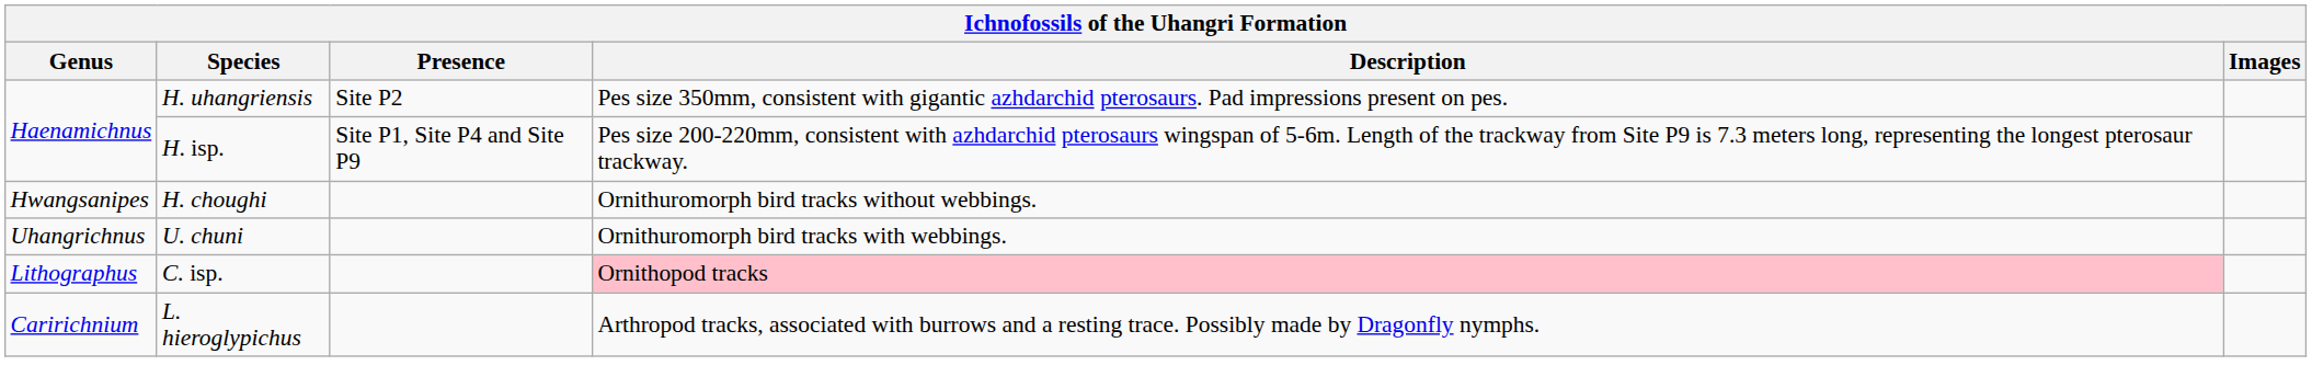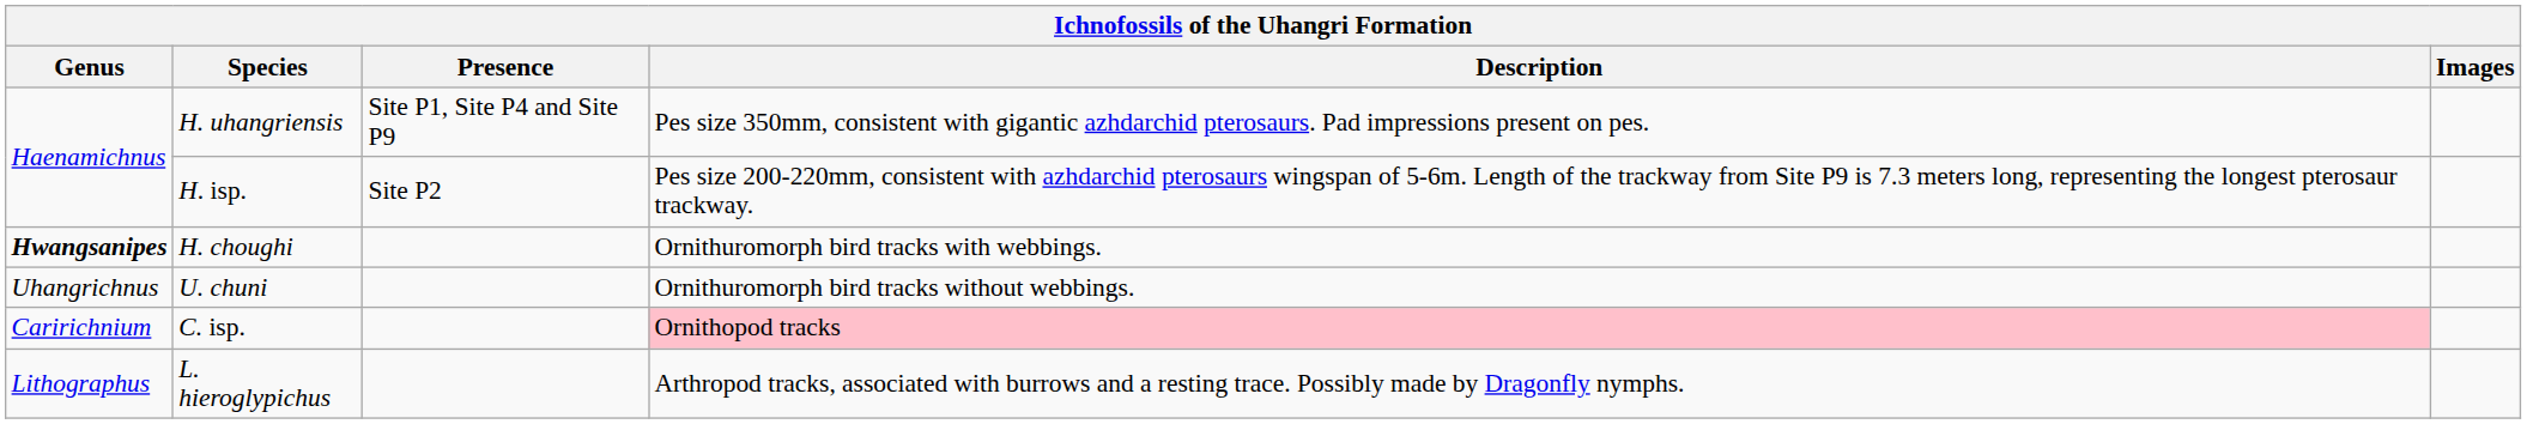 <table class="wikitable" align="center">
 <tr>
 <th colspan="6" align="center"><strong><a href='#'>Ichnofossils</a> of the Uhangri Formation</strong></th>
 </tr>
 <tr>
 <th>Genus</th>
 <th>Species</th>
 <th>Presence</th>
 <th>Description</th>
 <th>Images</th>
 </tr>
 <tr>
 <td rowspan=2><em><a href='#'>Haenamichnus</a></em></td>
 <td><em>H. uhangriensis</em></td>
-<td>Site P2</td>
+<td>Site P1, Site P4 and Site P9</td>
 <td>Pes size 350mm, consistent with gigantic <a href='#'>azhdarchid</a> <a href='#'>pterosaurs</a>. Pad impressions present on pes.</td>
 <td></td>
 </tr>
 <tr>
 <td><em>H</em>. isp.</td>
-<td>Site P1, Site P4 and Site P9</td>
+<td>Site P2</td>
 <td>Pes size 200-220mm, consistent with <a href='#'>azhdarchid</a> <a href='#'>pterosaurs</a> wingspan of 5-6m. Length of the trackway from Site P9 is 7.3 meters long, representing the longest pterosaur trackway.</td>
 <td></td>
 </tr>
 <tr>
-<td><em>Hwangsanipes</em></td>
+<td><strong><em>Hwangsanipes</em></strong></td>
 <td><em>H. choughi</em></td>
 <td></td>
-<td>Ornithuromorph bird tracks without webbings.</td>
+<td>Ornithuromorph bird tracks with webbings.</td>
 <td></td>
 </tr>
 <tr>
 <td><em>Uhangrichnus</em></td>
 <td><em>U. chuni</em></td>
 <td></td>
-<td>Ornithuromorph bird tracks with webbings.</td>
+<td>Ornithuromorph bird tracks without webbings.</td>
 <td></td>
 </tr>
 <tr>
-<td><em><a href='#'>Lithographus</a></em></td>
+<td><em><a href='#'>Caririchnium</a></em></td>
 <td><em>C.</em> isp.</td>
 <td></td>
 <td style="background: pink;">Ornithopod tracks</td>
 <td></td>
 </tr>
 <tr>
-<td><em><a href='#'>Caririchnium</a></em></td>
+<td><em><a href='#'>Lithographus</a></em></td>
 <td><em>L. hieroglypichus</em></td>
 <td></td>
 <td>Arthropod tracks, associated with burrows and a resting trace. Possibly made by <a href='#'>Dragonfly</a> nymphs.</td>
 <td></td>
 </tr>
 </table>
